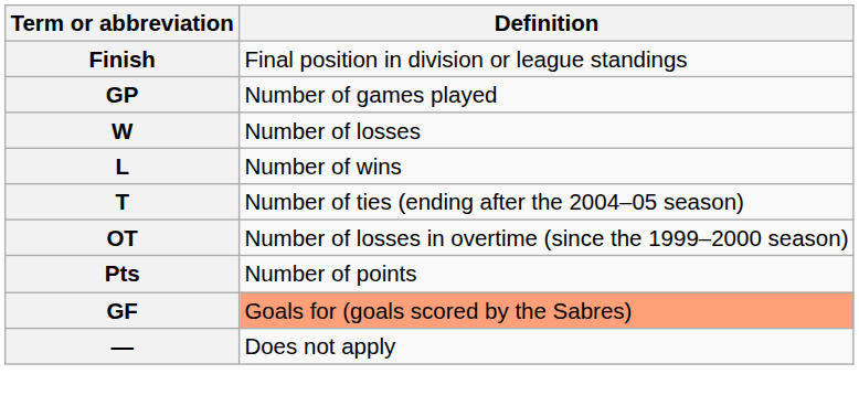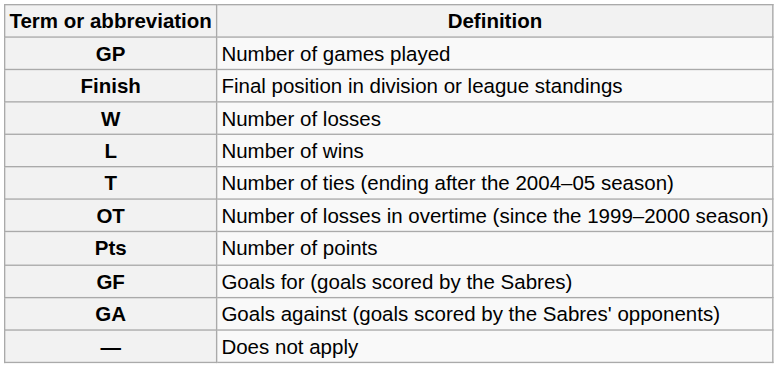 <table class="wikitable" style="font-size:95%">
 <tr>
 <th scope="col">Term or abbreviation</th>
 <th scope="col">Definition</th>
 </tr>
 <tr>
+<th scope="row">GP</th>
+<td>Number of games played</td>
+</tr>
+<tr>
 <th scope="row">Finish</th>
 <td>Final position in division or league standings</td>
-</tr>
-<tr>
-<th scope="row">GP</th>
-<td>Number of games played</td>
 </tr>
 <tr>
 <th scope="row">W</th>
 <td>Number of losses</td>
 </tr>
 <tr>
 <th scope="row">L</th>
 <td>Number of wins</td>
 </tr>
 <tr>
 <th scope="row">T</th>
 <td>Number of ties (ending after the 2004–05 season)</td>
 </tr>
 <tr>
 <th scope="row">OT</th>
 <td>Number of losses in overtime (since the 1999–2000 season)</td>
 </tr>
 <tr>
 <th scope="row">Pts</th>
 <td>Number of points</td>
 </tr>
 <tr>
 <th scope="row">GF</th>
-<td style="background: lightsalmon;">Goals for (goals scored by the Sabres)</td>
+<td>Goals for (goals scored by the Sabres)</td>
+</tr>
+<tr>
+<th scope="row">GA</th>
+<td>Goals against (goals scored by the Sabres' opponents)</td>
 </tr>
 <tr>
 <th scope="row">—</th>
 <td>Does not apply</td>
 </tr>
 </table>
